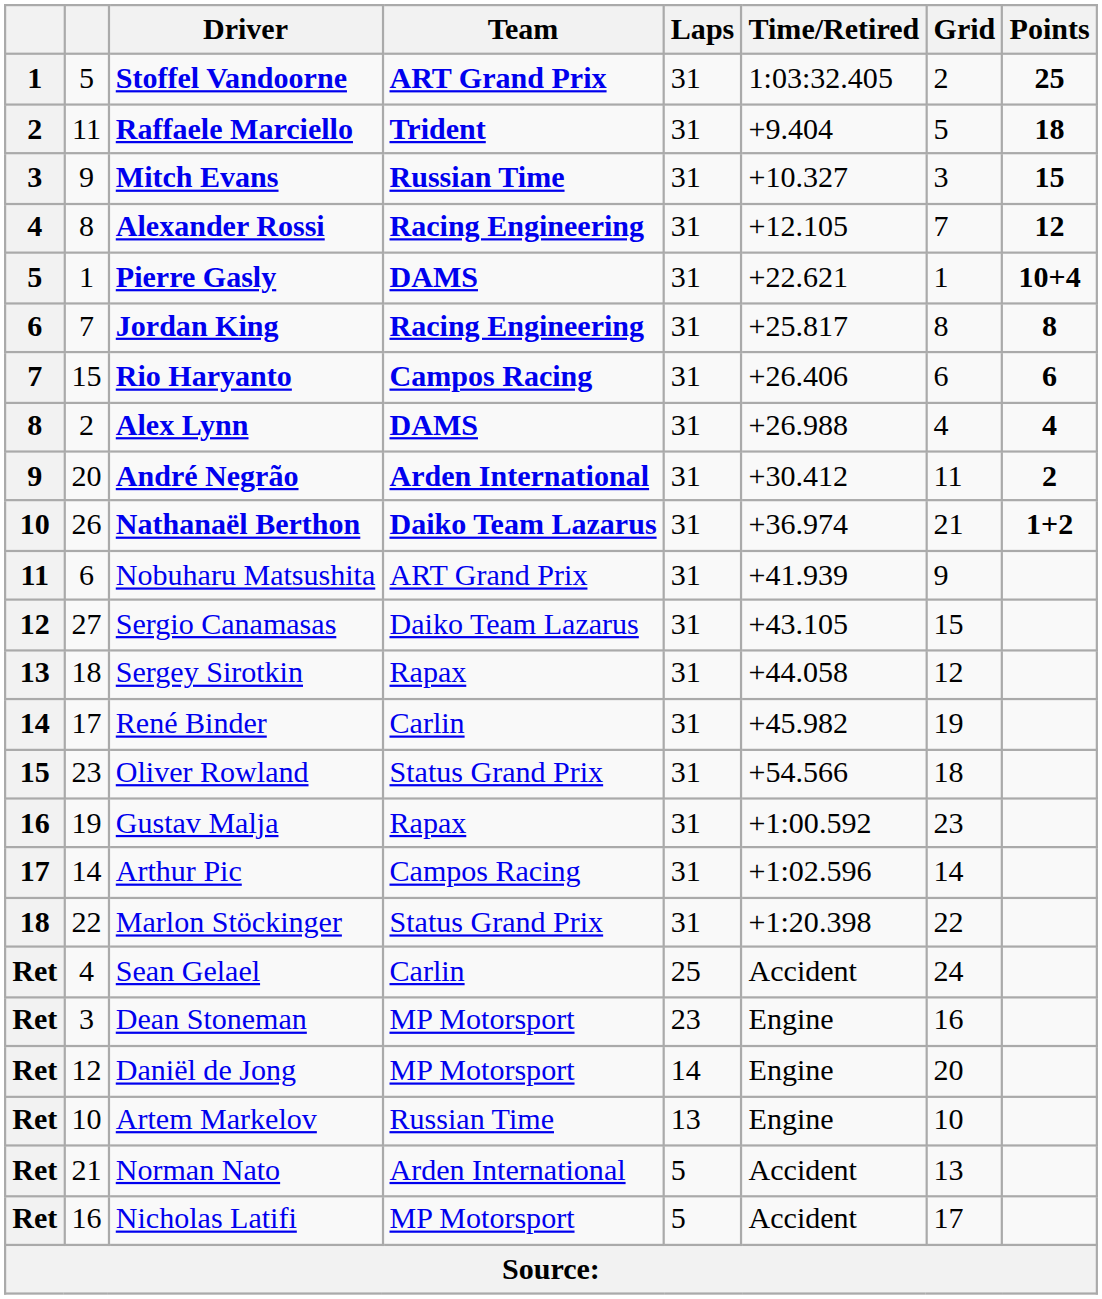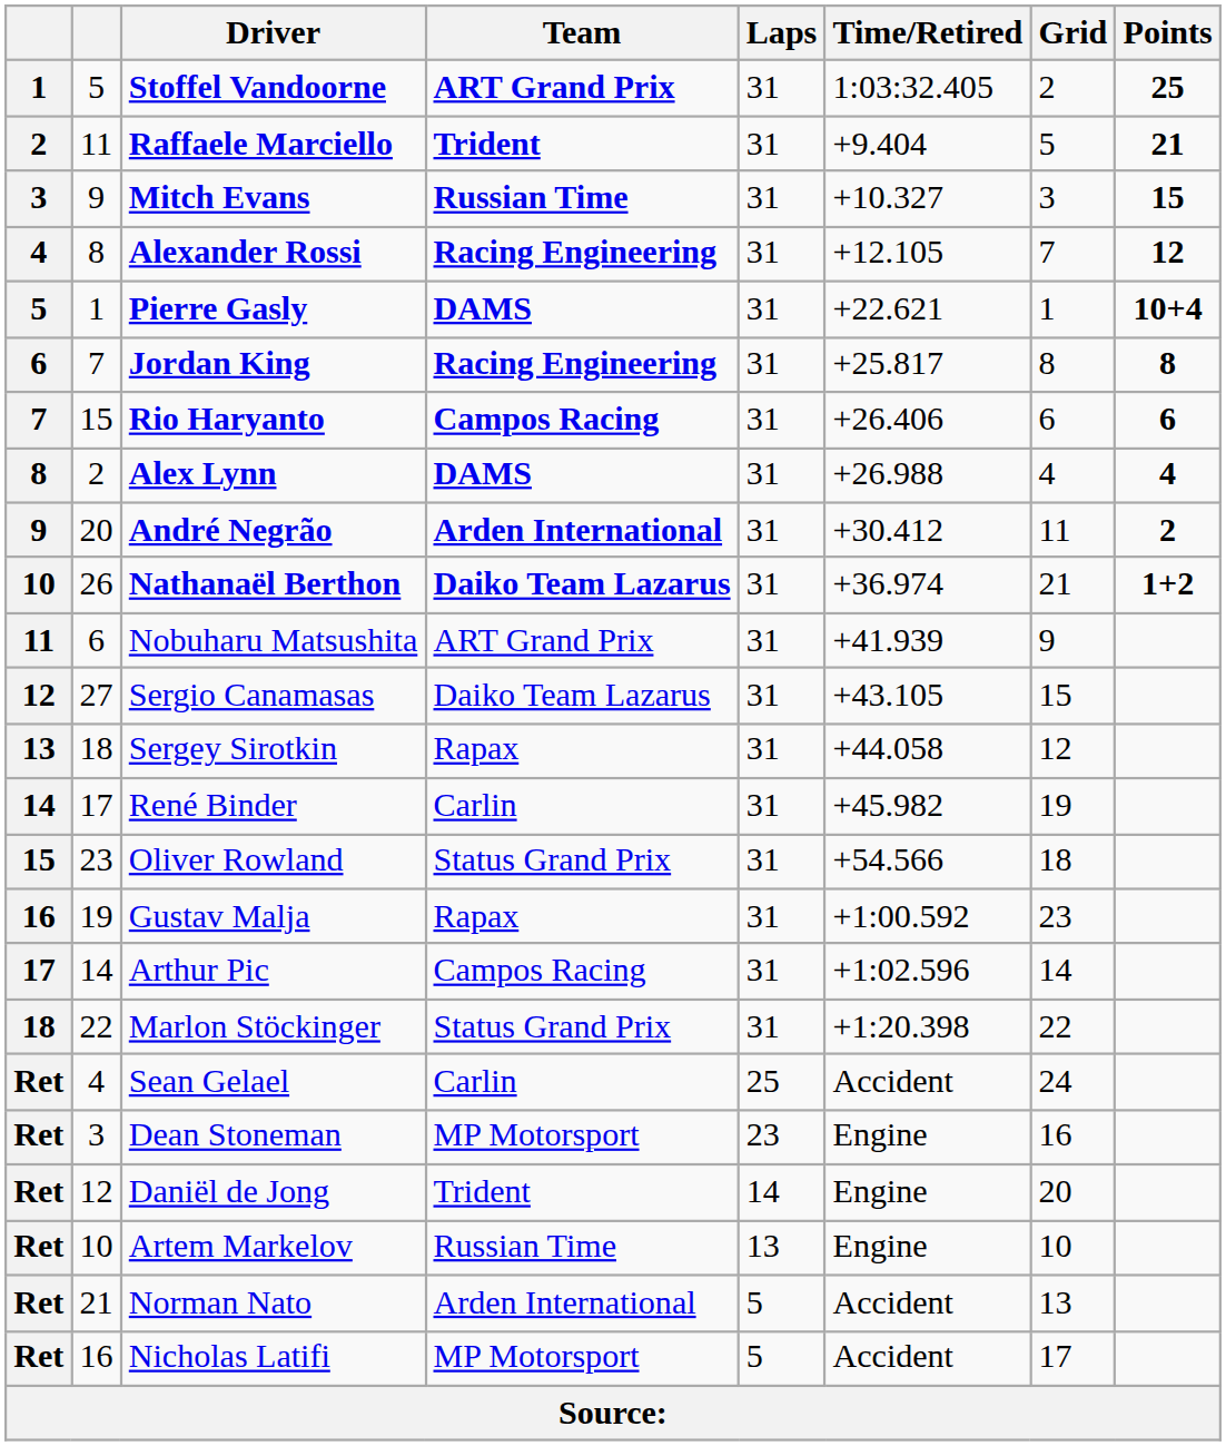 <table class="wikitable" style="font-size:85%">
 <tr>
 <th></th>
 <th></th>
 <th>Driver</th>
 <th>Team</th>
 <th>Laps</th>
 <th>Time/Retired</th>
 <th>Grid</th>
 <th>Points</th>
 </tr>
 <tr>
 <th>1</th>
 <td align="center">5</td>
 <td> <strong><a href='#'>Stoffel Vandoorne</a></strong></td>
 <td><strong><a href='#'>ART Grand Prix</a></strong></td>
 <td>31</td>
 <td>1:03:32.405</td>
 <td>2</td>
 <td align="center"><strong>25</strong></td>
 </tr>
 <tr>
 <th>2</th>
 <td align="center">11</td>
 <td> <strong><a href='#'>Raffaele Marciello</a></strong></td>
 <td><strong><a href='#'>Trident</a></strong></td>
 <td>31</td>
 <td>+9.404</td>
 <td>5</td>
-<td align="center"><strong>18</strong></td>
+<td align="center"><strong>21</strong></td>
 </tr>
 <tr>
 <th>3</th>
 <td align="center">9</td>
 <td> <strong><a href='#'>Mitch Evans</a></strong></td>
 <td><strong><a href='#'>Russian Time</a></strong></td>
 <td>31</td>
 <td>+10.327</td>
 <td>3</td>
 <td align="center"><strong>15</strong></td>
 </tr>
 <tr>
 <th>4</th>
 <td align="center">8</td>
 <td> <strong><a href='#'>Alexander Rossi</a></strong></td>
 <td><strong><a href='#'>Racing Engineering</a></strong></td>
 <td>31</td>
 <td>+12.105</td>
 <td>7</td>
 <td align="center"><strong>12</strong></td>
 </tr>
 <tr>
 <th>5</th>
 <td align="center">1</td>
 <td> <strong><a href='#'>Pierre Gasly</a></strong></td>
 <td><strong><a href='#'>DAMS</a></strong></td>
 <td>31</td>
 <td>+22.621</td>
 <td>1</td>
 <td align="center"><strong>10+4</strong></td>
 </tr>
 <tr>
 <th>6</th>
 <td align="center">7</td>
 <td> <strong><a href='#'>Jordan King</a></strong></td>
 <td><strong><a href='#'>Racing Engineering</a></strong></td>
 <td>31</td>
 <td>+25.817</td>
 <td>8</td>
 <td align="center"><strong>8</strong></td>
 </tr>
 <tr>
 <th>7</th>
 <td align="center">15</td>
 <td> <strong><a href='#'>Rio Haryanto</a></strong></td>
 <td><strong><a href='#'>Campos Racing</a></strong></td>
 <td>31</td>
 <td>+26.406</td>
 <td>6</td>
 <td align="center"><strong>6</strong></td>
 </tr>
 <tr>
 <th>8</th>
 <td align="center">2</td>
 <td> <strong><a href='#'>Alex Lynn</a></strong></td>
 <td><strong><a href='#'>DAMS</a></strong></td>
 <td>31</td>
 <td>+26.988</td>
 <td>4</td>
 <td align="center"><strong>4</strong></td>
 </tr>
 <tr>
 <th>9</th>
 <td align="center">20</td>
 <td> <strong><a href='#'>André Negrão</a></strong></td>
 <td><strong><a href='#'>Arden International</a></strong></td>
 <td>31</td>
 <td>+30.412</td>
 <td>11</td>
 <td align="center"><strong>2</strong></td>
 </tr>
 <tr>
 <th>10</th>
 <td align="center">26</td>
 <td> <strong><a href='#'>Nathanaël Berthon</a></strong></td>
 <td><strong><a href='#'>Daiko Team Lazarus</a></strong></td>
 <td>31</td>
 <td>+36.974</td>
 <td>21</td>
 <td align="center"><strong>1+2</strong></td>
 </tr>
 <tr>
 <th>11</th>
 <td align="center">6</td>
 <td> <a href='#'>Nobuharu Matsushita</a></td>
 <td><a href='#'>ART Grand Prix</a></td>
 <td>31</td>
 <td>+41.939</td>
 <td>9</td>
 <td></td>
 </tr>
 <tr>
 <th>12</th>
 <td align="center">27</td>
 <td> <a href='#'>Sergio Canamasas</a></td>
 <td><a href='#'>Daiko Team Lazarus</a></td>
 <td>31</td>
 <td>+43.105</td>
 <td>15</td>
 <td></td>
 </tr>
 <tr>
 <th>13</th>
 <td align="center">18</td>
 <td> <a href='#'>Sergey Sirotkin</a></td>
 <td><a href='#'>Rapax</a></td>
 <td>31</td>
 <td>+44.058</td>
 <td>12</td>
 <td></td>
 </tr>
 <tr>
 <th>14</th>
 <td align="center">17</td>
 <td> <a href='#'>René Binder</a></td>
 <td><a href='#'>Carlin</a></td>
 <td>31</td>
 <td>+45.982</td>
 <td>19</td>
 <td></td>
 </tr>
 <tr>
 <th>15</th>
 <td align="center">23</td>
 <td> <a href='#'>Oliver Rowland</a></td>
 <td><a href='#'>Status Grand Prix</a></td>
 <td>31</td>
 <td>+54.566</td>
 <td>18</td>
 <td></td>
 </tr>
 <tr>
 <th>16</th>
 <td align="center">19</td>
 <td> <a href='#'>Gustav Malja</a></td>
 <td><a href='#'>Rapax</a></td>
 <td>31</td>
 <td>+1:00.592</td>
 <td>23</td>
 <td></td>
 </tr>
 <tr>
 <th>17</th>
 <td align="center">14</td>
 <td> <a href='#'>Arthur Pic</a></td>
 <td><a href='#'>Campos Racing</a></td>
 <td>31</td>
 <td>+1:02.596</td>
 <td>14</td>
 <td></td>
 </tr>
 <tr>
 <th>18</th>
 <td align="center">22</td>
 <td> <a href='#'>Marlon Stöckinger</a></td>
 <td><a href='#'>Status Grand Prix</a></td>
 <td>31</td>
 <td>+1:20.398</td>
 <td>22</td>
 <td></td>
 </tr>
 <tr>
 <th>Ret</th>
 <td align="center">4</td>
 <td> <a href='#'>Sean Gelael</a></td>
 <td><a href='#'>Carlin</a></td>
 <td>25</td>
 <td>Accident</td>
 <td>24</td>
 <td></td>
 </tr>
 <tr>
 <th>Ret</th>
 <td align="center">3</td>
 <td> <a href='#'>Dean Stoneman</a></td>
 <td><a href='#'>MP Motorsport</a></td>
 <td>23</td>
 <td>Engine</td>
 <td>16</td>
 <td></td>
 </tr>
 <tr>
 <th>Ret</th>
 <td align="center">12</td>
 <td> <a href='#'>Daniël de Jong</a></td>
-<td><a href='#'>MP Motorsport</a></td>
+<td><a href='#'>Trident</a></td>
 <td>14</td>
 <td>Engine</td>
 <td>20</td>
 <td></td>
 </tr>
 <tr>
 <th>Ret</th>
 <td align="center">10</td>
 <td> <a href='#'>Artem Markelov</a></td>
 <td><a href='#'>Russian Time</a></td>
 <td>13</td>
 <td>Engine</td>
 <td>10</td>
 <td></td>
 </tr>
 <tr>
 <th>Ret</th>
 <td align="center">21</td>
 <td> <a href='#'>Norman Nato</a></td>
 <td><a href='#'>Arden International</a></td>
 <td>5</td>
 <td>Accident</td>
 <td>13</td>
 <td></td>
 </tr>
 <tr>
 <th>Ret</th>
 <td align="center">16</td>
 <td> <a href='#'>Nicholas Latifi</a></td>
 <td><a href='#'>MP Motorsport</a></td>
 <td>5</td>
 <td>Accident</td>
 <td>17</td>
 <td></td>
 </tr>
 <tr>
 <th colspan="8">Source:</th>
 </tr>
 </table>
